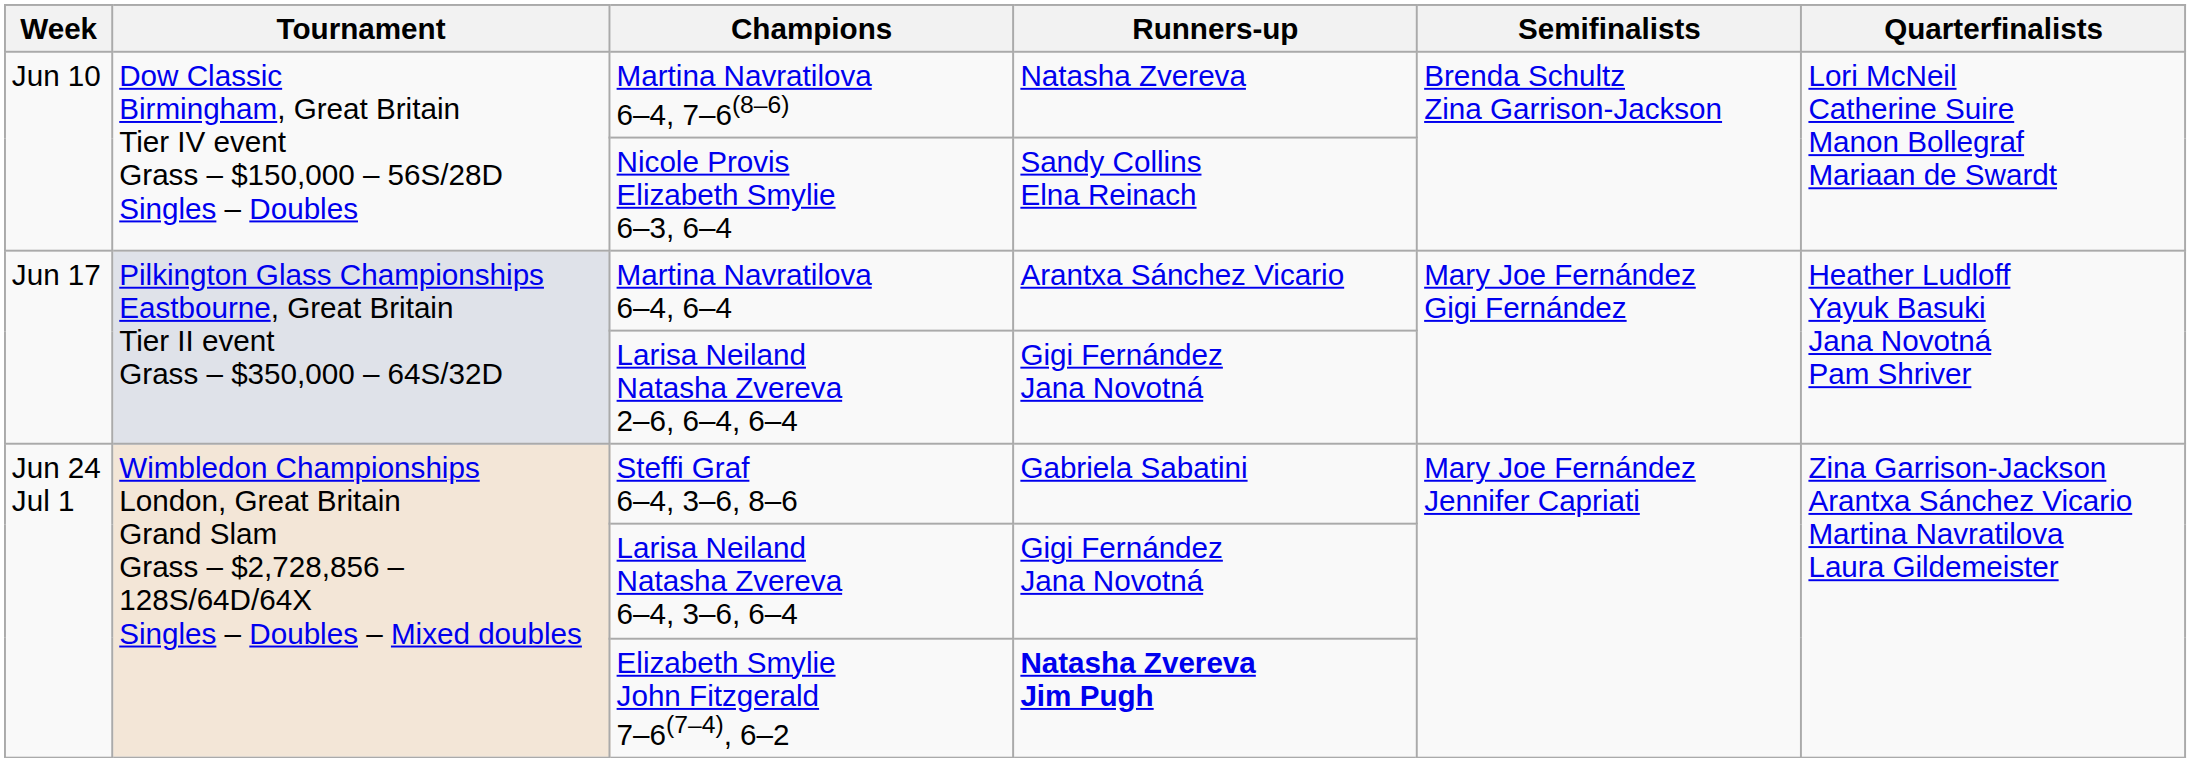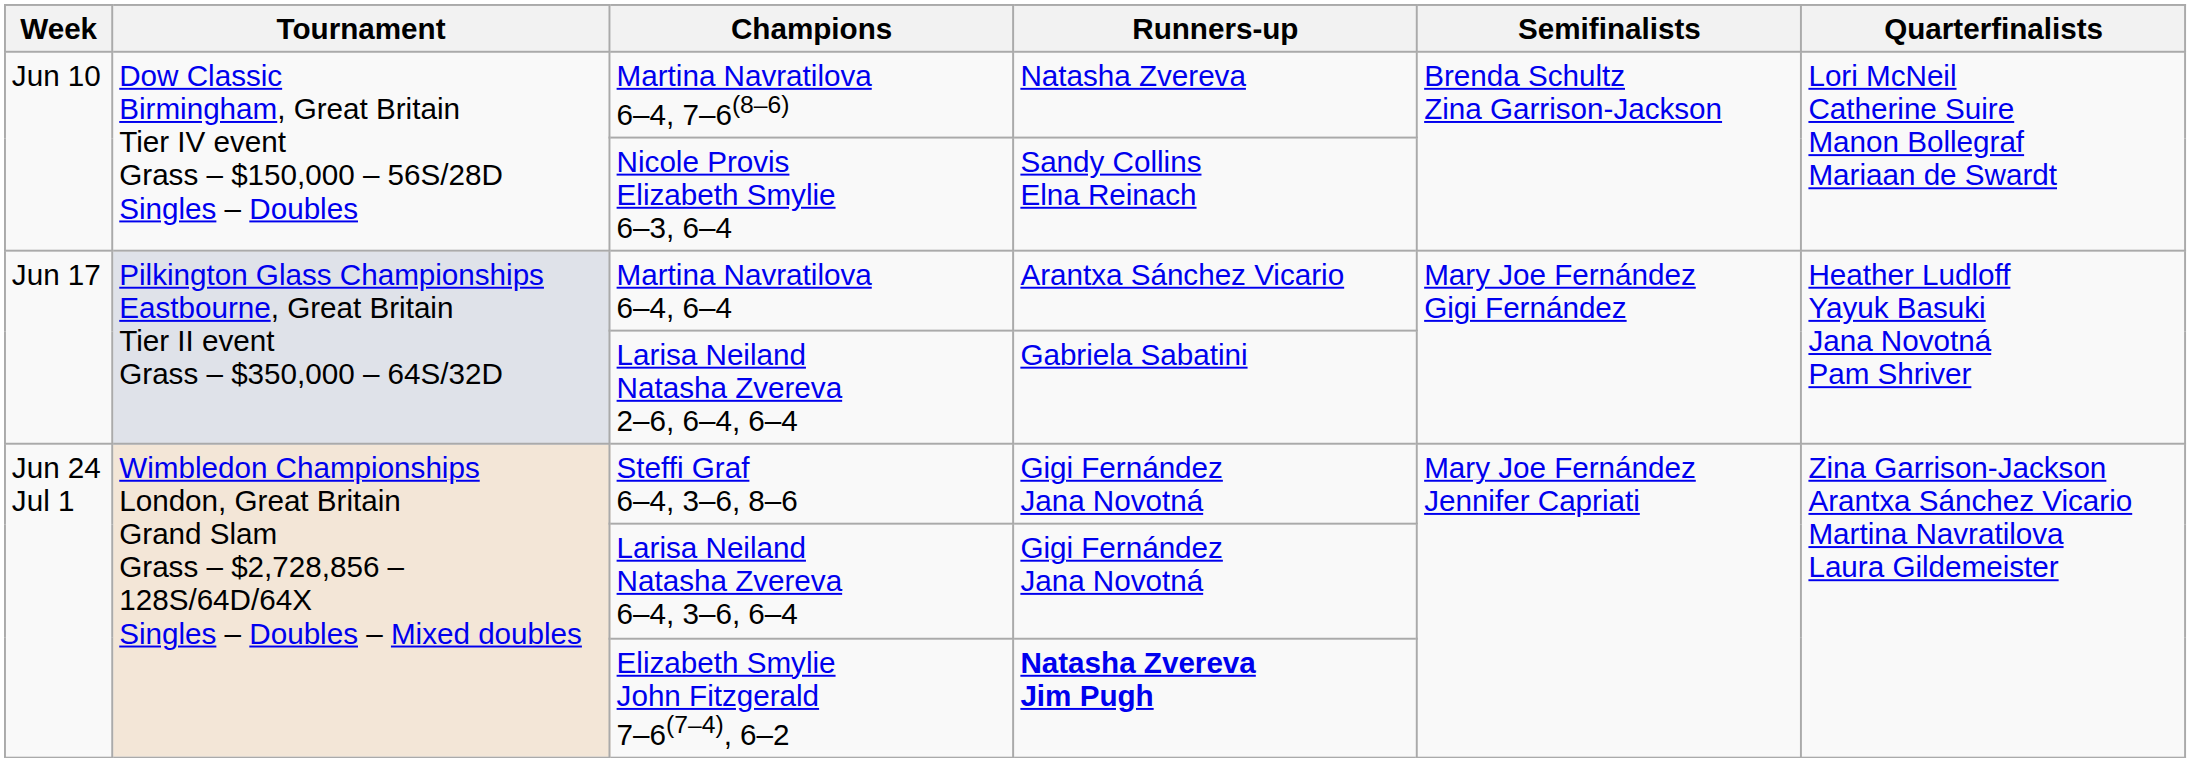 <table class=wikitable style=font-size:95%>
 <tr>
 <th style="width:48px;">Week</th>
 <th style="width:248px;">Tournament</th>
 <th style="width:200px;">Champions</th>
 <th style="width:200px;">Runners-up</th>
 <th style="width:190px;">Semifinalists</th>
 <th style="width:190px;">Quarterfinalists</th>
 </tr>
 <tr valign=top>
 <td rowspan=2>Jun 10</td>
 <td rowspan="2"><a href='#'>Dow Classic</a><br> <a href='#'>Birmingham</a>, Great Britain<br>Tier IV event <br> Grass – $150,000 – 56S/28D<br><a href='#'>Singles</a> – <a href='#'>Doubles</a></td>
 <td> <a href='#'>Martina Navratilova</a><br>6–4, 7–6<sup>(8–6)</sup></td>
 <td> <a href='#'>Natasha Zvereva</a></td>
 <td rowspan=2> <a href='#'>Brenda Schultz</a> <br>  <a href='#'>Zina Garrison-Jackson</a></td>
 <td rowspan=2> <a href='#'>Lori McNeil</a> <br>  <a href='#'>Catherine Suire</a> <br>  <a href='#'>Manon Bollegraf</a> <br>  <a href='#'>Mariaan de Swardt</a></td>
 </tr>
 <tr valign=top>
 <td> <a href='#'>Nicole Provis</a><br> <a href='#'>Elizabeth Smylie</a><br>6–3, 6–4</td>
 <td> <a href='#'>Sandy Collins</a><br> <a href='#'>Elna Reinach</a></td>
 </tr>
 <tr valign=top>
 <td rowspan=2>Jun 17</td>
 <td rowspan="2" bgcolor=#dfe2e9><a href='#'>Pilkington Glass Championships</a><br> <a href='#'>Eastbourne</a>, Great Britain<br>Tier II event <br> Grass – $350,000 – 64S/32D</td>
 <td> <a href='#'>Martina Navratilova</a><br>6–4, 6–4</td>
 <td> <a href='#'>Arantxa Sánchez Vicario</a></td>
 <td rowspan=2> <a href='#'>Mary Joe Fernández</a> <br>  <a href='#'>Gigi Fernández</a></td>
 <td rowspan=2> <a href='#'>Heather Ludloff</a> <br>  <a href='#'>Yayuk Basuki</a> <br>  <a href='#'>Jana Novotná</a> <br>  <a href='#'>Pam Shriver</a></td>
 </tr>
 <tr valign=top>
 <td> <a href='#'>Larisa Neiland</a><br> <a href='#'>Natasha Zvereva</a><br>2–6, 6–4, 6–4</td>
-<td> <a href='#'>Gigi Fernández</a><br> <a href='#'>Jana Novotná</a></td>
+<td> <a href='#'>Gabriela Sabatini</a></td>
 </tr>
 <tr valign=top>
 <td rowspan=3>Jun 24<br>Jul 1</td>
 <td rowspan=3 style="background:#F3E6D7;"><a href='#'>Wimbledon Championships</a><br> London, Great Britain<br>Grand Slam<br>Grass – $2,728,856 – 128S/64D/64X<br><a href='#'>Singles</a> – <a href='#'>Doubles</a> – <a href='#'>Mixed doubles</a></td>
 <td> <a href='#'>Steffi Graf</a><br>6–4, 3–6, 8–6</td>
-<td> <a href='#'>Gabriela Sabatini</a></td>
+<td> <a href='#'>Gigi Fernández</a><br> <a href='#'>Jana Novotná</a></td>
 <td rowspan=3> <a href='#'>Mary Joe Fernández</a> <br>  <a href='#'>Jennifer Capriati</a></td>
 <td rowspan=3> <a href='#'>Zina Garrison-Jackson</a> <br>  <a href='#'>Arantxa Sánchez Vicario</a> <br>  <a href='#'>Martina Navratilova</a> <br>  <a href='#'>Laura Gildemeister</a></td>
 </tr>
 <tr valign=top>
 <td> <a href='#'>Larisa Neiland</a><br> <a href='#'>Natasha Zvereva</a><br>6–4, 3–6, 6–4</td>
 <td> <a href='#'>Gigi Fernández</a><br> <a href='#'>Jana Novotná</a></td>
 </tr>
 <tr valign=top>
 <td> <a href='#'>Elizabeth Smylie</a><br> <a href='#'>John Fitzgerald</a><br>7–6<sup>(7–4)</sup>, 6–2</td>
 <td><strong> <a href='#'>Natasha Zvereva</a><br> <a href='#'>Jim Pugh</a></strong></td>
 </tr>
 </table>
